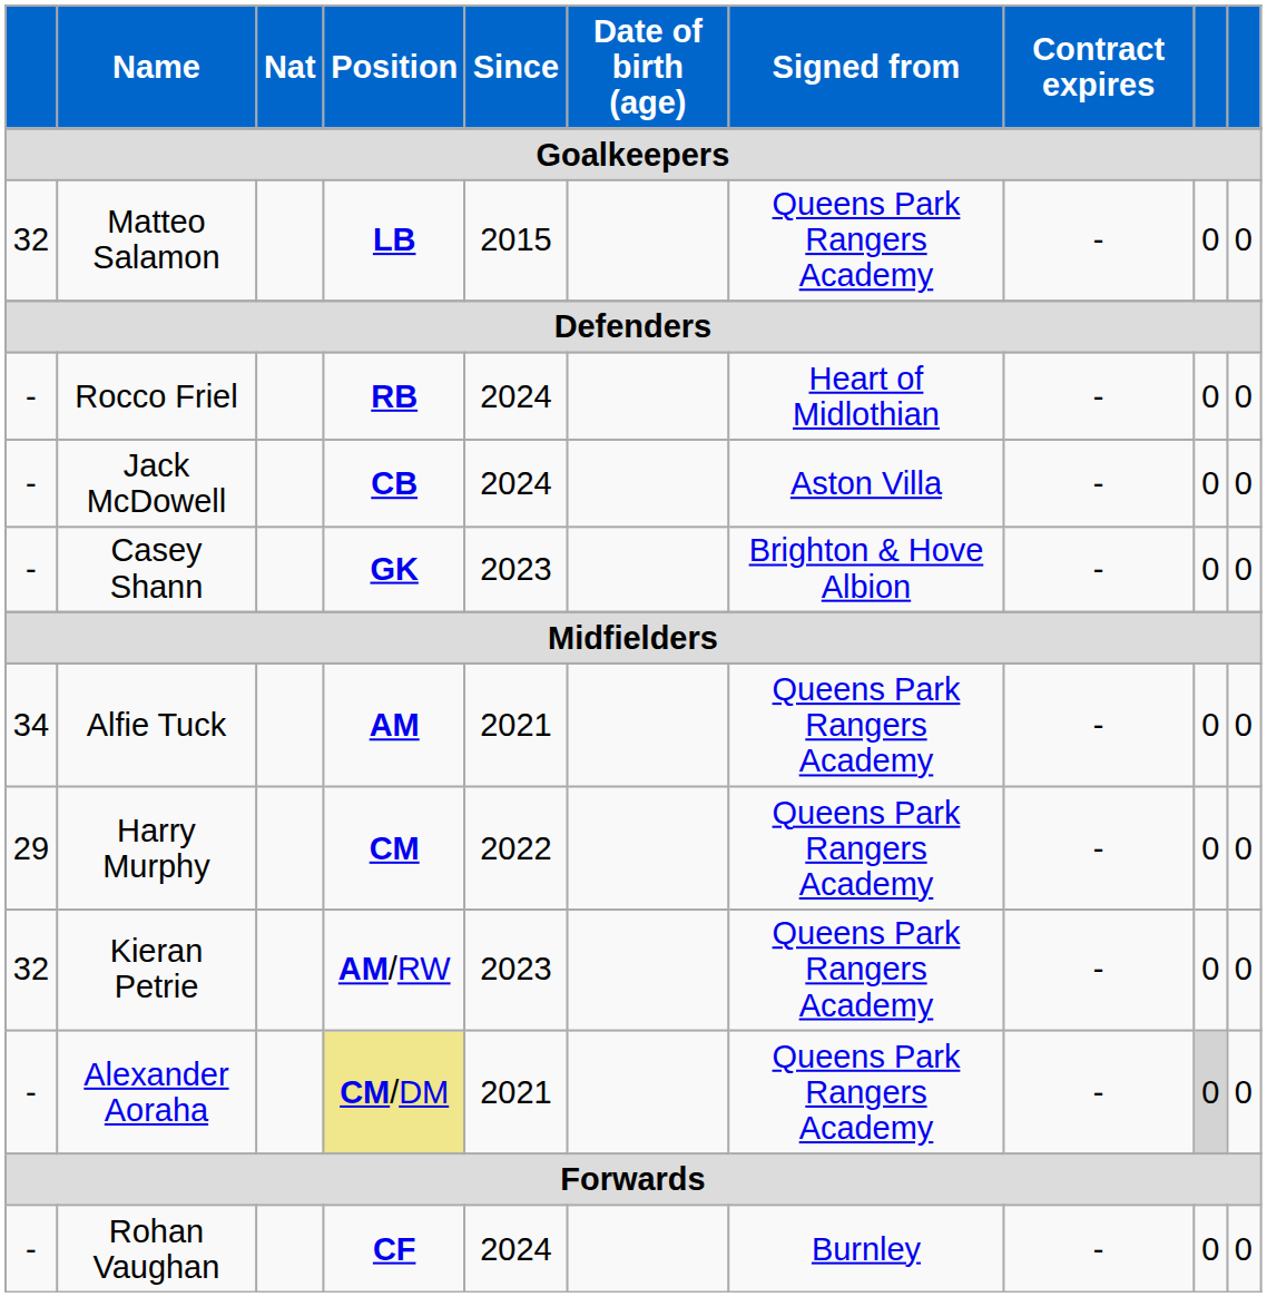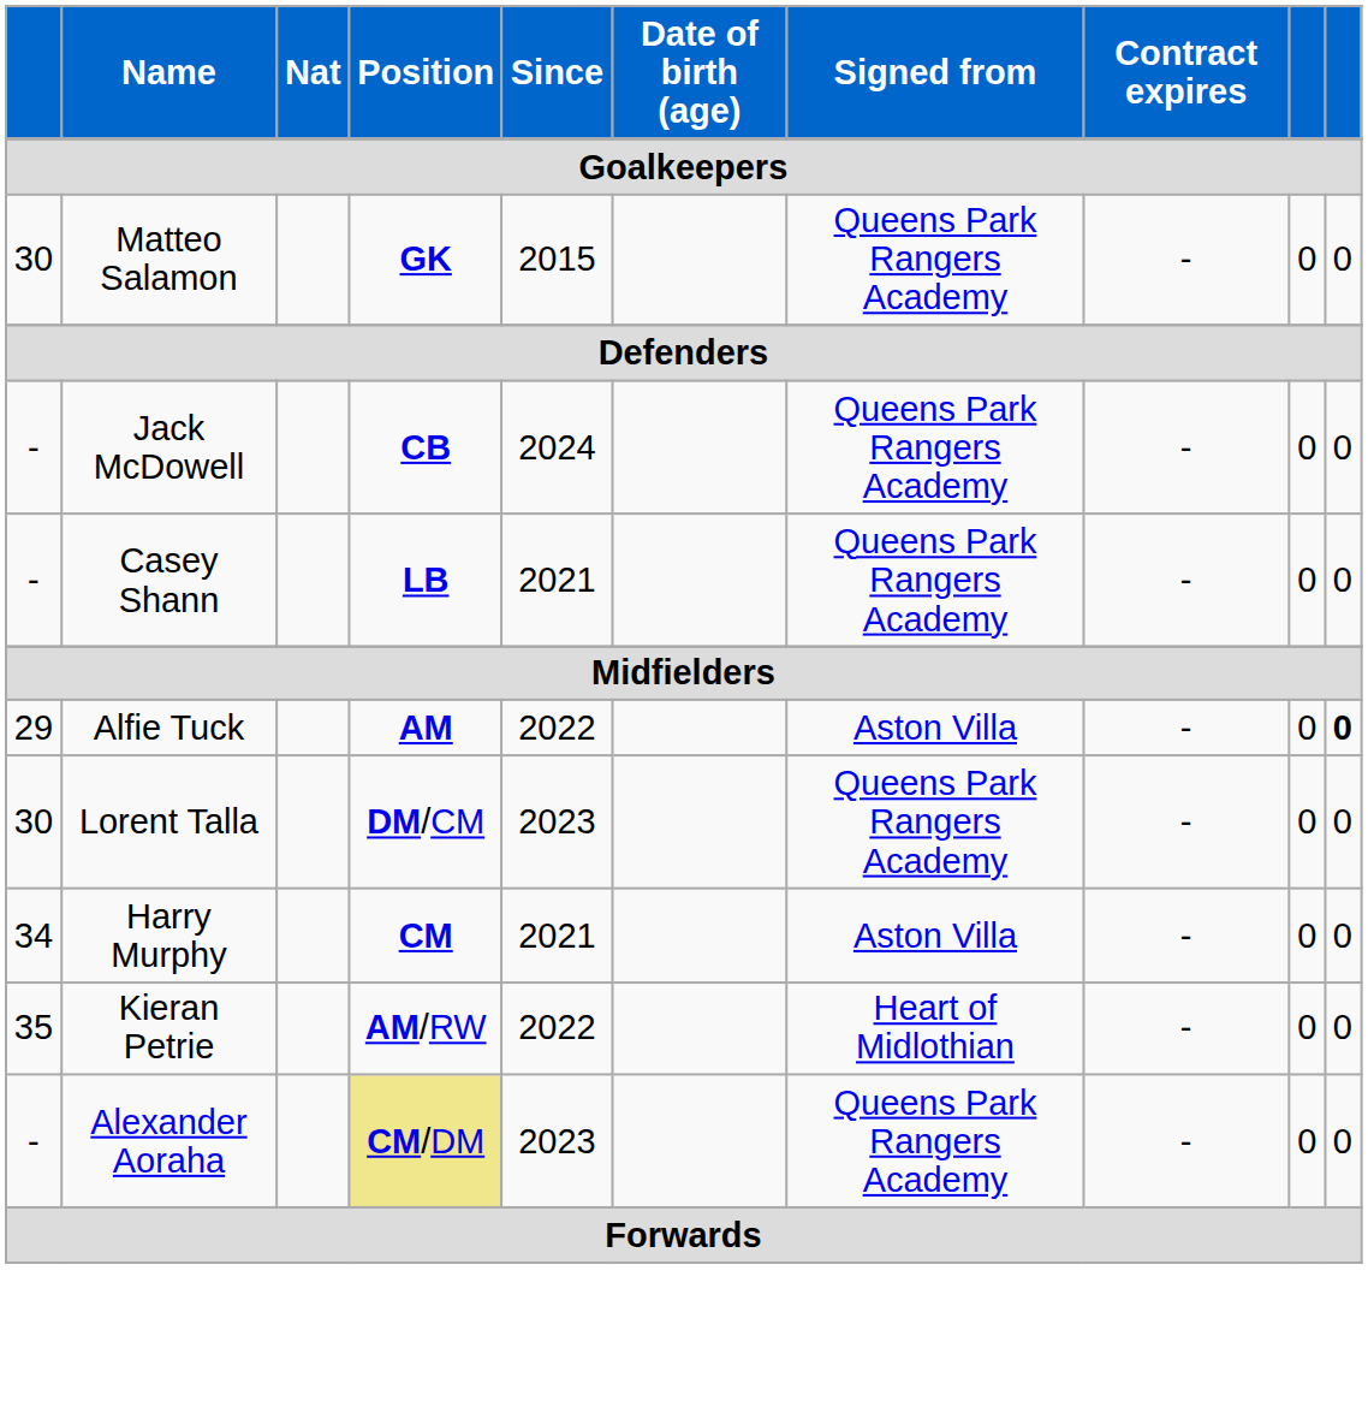 <table class="wikitable" style="text-align:center; font-size:90%; width:90%;">
 <tr>
 <th style="background:#0066CC; color:#FFFFFF; text-align:center;"></th>
 <th style="background:#0066CC; color:#FFFFFF; text-align:center;">Name</th>
 <th style="background:#0066CC; color:#FFFFFF; text-align:center;">Nat</th>
 <th style="background:#0066CC; color:#FFFFFF; text-align:center;">Position</th>
 <th style="background:#0066CC; color:#FFFFFF; text-align:center;">Since</th>
 <th style="background:#0066CC; color:#FFFFFF; text-align:center;">Date of birth (age)</th>
 <th style="background:#0066CC; color:#FFFFFF; text-align:center;">Signed from</th>
 <th style="background:#0066CC; color:#FFFFFF; text-align:center;">Contract expires</th>
 <th style="background:#0066CC; color:#FFFFFF; text-align:center;"></th>
 <th style="background:#0066CC; color:#FFFFFF; text-align:center;"></th>
 </tr>
 <tr>
 </tr>
 <tr>
 <th colspan="10" style="background:#dcdcdc; text-align:center;">Goalkeepers</th>
 </tr>
 <tr>
-<td>32</td>
+<td>30</td>
 <td>Matteo Salamon</td>
 <td></td>
-<td><strong><a href='#'>LB</a></strong></td>
+<td><strong><a href='#'>GK</a></strong></td>
 <td>2015</td>
 <td></td>
 <td> <a href='#'>Queens Park Rangers Academy</a></td>
 <td>-</td>
 <td>0</td>
 <td>0</td>
 </tr>
 <tr>
 </tr>
 <tr>
 <th colspan="10" style="background:#dcdcdc; text-align:center;">Defenders</th>
 </tr>
 <tr>
 <td>-</td>
-<td>Rocco Friel</td>
-<td></td>
-<td><strong><a href='#'>RB</a></strong></td>
-<td>2024</td>
-<td></td>
-<td> <a href='#'>Heart of Midlothian</a></td>
-<td>-</td>
-<td>0</td>
-<td>0</td>
-</tr>
-<tr>
-<td>-</td>
 <td>Jack McDowell</td>
 <td></td>
 <td><strong><a href='#'>CB</a></strong></td>
 <td>2024</td>
 <td></td>
-<td><a href='#'>Aston Villa</a></td>
+<td> <a href='#'>Queens Park Rangers Academy</a></td>
 <td>-</td>
 <td>0</td>
 <td>0</td>
 </tr>
 <tr>
 <td>-</td>
 <td>Casey Shann</td>
 <td></td>
-<td><strong><a href='#'>GK</a></strong></td>
-<td>2023</td>
+<td><strong><a href='#'>LB</a></strong></td>
+<td>2021</td>
 <td></td>
-<td> <a href='#'>Brighton & Hove Albion</a></td>
+<td> <a href='#'>Queens Park Rangers Academy</a></td>
 <td>-</td>
 <td>0</td>
 <td>0</td>
 </tr>
 <tr>
 </tr>
 <tr>
 <th colspan="10" style="background:#dcdcdc; text-align:center;">Midfielders</th>
 </tr>
 <tr>
-<td>34</td>
+<td>29</td>
 <td>Alfie Tuck</td>
 <td></td>
 <td><strong><a href='#'>AM</a></strong></td>
-<td>2021</td>
+<td>2022</td>
+<td></td>
+<td><a href='#'>Aston Villa</a></td>
+<td>-</td>
+<td>0</td>
+<td><strong>0</strong></td>
+</tr>
+<tr>
+<td>30</td>
+<td>Lorent Talla</td>
+<td></td>
+<td><strong><a href='#'>DM</a></strong>/<a href='#'>CM</a></td>
+<td>2023</td>
 <td></td>
 <td> <a href='#'>Queens Park Rangers Academy</a></td>
 <td>-</td>
 <td>0</td>
 <td>0</td>
 </tr>
 <tr>
-<td>29</td>
+<td>34</td>
 <td>Harry Murphy</td>
 <td></td>
 <td><strong><a href='#'>CM</a></strong></td>
-<td>2022</td>
+<td>2021</td>
 <td></td>
-<td> <a href='#'>Queens Park Rangers Academy</a></td>
+<td><a href='#'>Aston Villa</a></td>
 <td>-</td>
 <td>0</td>
 <td>0</td>
 </tr>
 <tr>
-<td>32</td>
+<td>35</td>
 <td>Kieran Petrie</td>
 <td></td>
 <td><strong><a href='#'>AM</a></strong>/<a href='#'>RW</a></td>
-<td>2023</td>
+<td>2022</td>
 <td></td>
-<td> <a href='#'>Queens Park Rangers Academy</a></td>
+<td> <a href='#'>Heart of Midlothian</a></td>
 <td>-</td>
 <td>0</td>
 <td>0</td>
 </tr>
 <tr>
 <td>-</td>
 <td><a href='#'>Alexander Aoraha</a></td>
 <td></td>
 <td style="background: khaki;"><strong><a href='#'>CM</a></strong>/<a href='#'>DM</a></td>
-<td>2021</td>
+<td>2023</td>
 <td></td>
 <td> <a href='#'>Queens Park Rangers Academy</a></td>
 <td>-</td>
-<td style="background: lightgrey;">0</td>
+<td>0</td>
 <td>0</td>
 </tr>
 <tr>
 <th colspan="10" style="background:#dcdcdc; text-align:center;">Forwards</th>
 </tr>
-<tr>
-<td>-</td>
-<td>Rohan Vaughan</td>
-<td></td>
-<td><strong><a href='#'>CF</a></strong></td>
-<td>2024</td>
-<td></td>
-<td> <a href='#'>Burnley</a></td>
-<td>-</td>
-<td>0</td>
-<td>0</td>
-</tr>
 <tr |}>
 </tr>
 </table>
